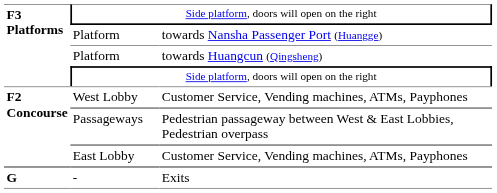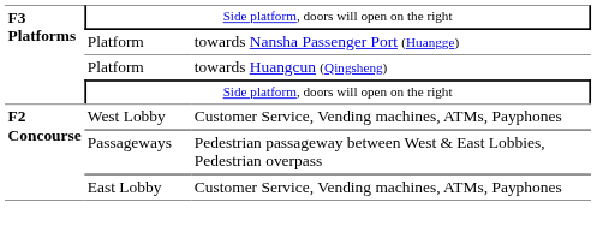 <table table border=0 cellspacing=0 cellpadding=3>
 <tr>
 <td style="border-top:solid 1px gray;" rowspan=4 valign=top><strong>F3<br>Platforms</strong></td>
 <td style="border-right:solid 2px black;border-left:solid 2px black;border-bottom:solid 2px black;border-top:solid 1px gray;font-size:smaller;text-align:center;" colspan=2><a href='#'>Side platform</a>, doors will open on the right</td>
 </tr>
 <tr>
 <td style="border-bottom:solid 1px gray;" width=100>Platform </td>
 <td style="border-bottom:solid 1px gray;" width=390>  towards <a href='#'>Nansha Passenger Port</a> <small>(<a href='#'>Huangge</a>)</small></td>
 </tr>
 <tr>
 <td>Platform </td>
 <td><span></span>  towards <a href='#'>Huangcun</a> <small>(<a href='#'>Qingsheng</a>)</small> </td>
 </tr>
 <tr>
 <td style="border-top:solid 2px black;border-right:solid 2px black;border-left:solid 2px black;font-size:smaller;text-align:center;" colspan=2><a href='#'>Side platform</a>, doors will open on the right</td>
 </tr>
 <tr>
 <td style="border-bottom:solid 1px gray; border-top:solid 1px gray;" valign=top width=50 rowspan=3><strong>F2<br>Concourse</strong></td>
 <td style="border-bottom:solid 1px gray; border-top:solid 1px gray;" valign=top width=100>West Lobby</td>
 <td style="border-bottom:solid 1px gray; border-top:solid 1px gray;" valign=top width=390>Customer Service, Vending machines, ATMs, Payphones</td>
 </tr>
 <tr>
 <td style="border-bottom:solid 1px gray; border-top:solid 1px gray;" valign=top width=100>Passageways</td>
 <td style="border-bottom:solid 1px gray; border-top:solid 1px gray;" valign=top width=390>Pedestrian passageway between West & East Lobbies, Pedestrian overpass</td>
 </tr>
 <tr>
 <td style="border-bottom:solid 1px gray; border-top:solid 1px gray;" valign=top width=100>East Lobby</td>
 <td style="border-bottom:solid 1px gray; border-top:solid 1px gray;" valign=top width=390>Customer Service, Vending machines, ATMs, Payphones</td>
 </tr>
-<tr>
-<td style="border-bottom:solid 1px gray; border-top:solid 1px gray;" valign=top width=50><strong>G</strong></td>
-<td style="border-bottom:solid 1px gray; border-top:solid 1px gray;" valign=top width=100>-</td>
-<td style="border-bottom:solid 1px gray; border-top:solid 1px gray;" valign=top width=390>Exits</td>
-</tr>
 </table>
